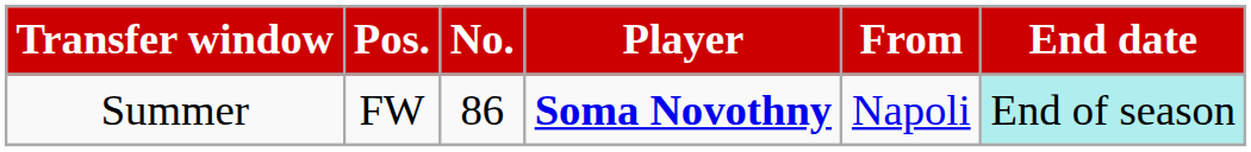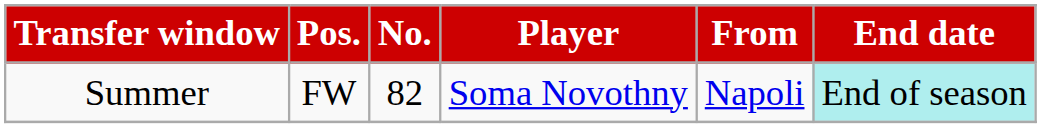 <table class="wikitable plainrowheaders sortable">
 <tr>
 <th style="background-color:#CD0001;color:white">Transfer window</th>
 <th style="background-color:#CD0001;color:white">Pos.</th>
 <th style="background-color:#CD0001;color:white">No.</th>
 <th style="background-color:#CD0001;color:white">Player</th>
 <th style="background-color:#CD0001;color:white">From</th>
 <th style="background-color:#CD0001;color:white">End date</th>
 </tr>
 <tr>
 <td style="text-align:center;">Summer</td>
 <td style="text-align:center;">FW</td>
-<td style="text-align:center;">86</td>
-<td style="text-align:left;"><strong> <a href='#'>Soma Novothny</a></strong></td>
+<td style="text-align:center;">82</td>
+<td style="text-align:left;"> <a href='#'>Soma Novothny</a></td>
 <td style="text-align:left;"> <a href='#'>Napoli</a></td>
 <td style="background: paleturquoise; text-align:center;">End of season</td>
 </tr>
 <tr>
 </tr>
 </table>
